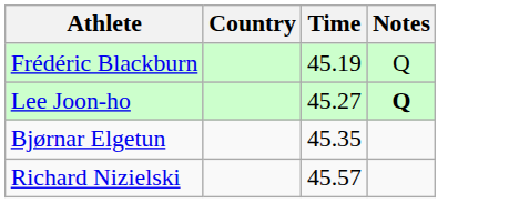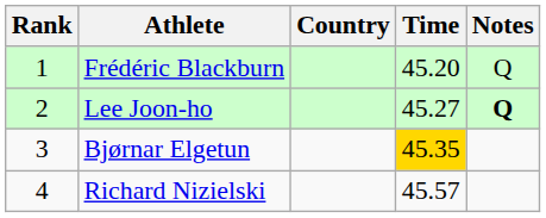 <table class="wikitable" style="text-align:center">
 <tr>
+<th>Rank</th>
 <th>Athlete</th>
 <th>Country</th>
 <th>Time</th>
 <th>Notes</th>
 </tr>
 <tr bgcolor=ccffcc>
+<td>1</td>
 <td align=left><a href='#'>Frédéric Blackburn</a></td>
 <td align=left></td>
-<td>45.19</td>
+<td>45.20</td>
 <td>Q</td>
 </tr>
 <tr bgcolor=ccffcc>
+<td>2</td>
 <td align=left><a href='#'>Lee Joon-ho</a></td>
 <td align=left></td>
 <td>45.27</td>
 <td><strong>Q</strong></td>
 </tr>
 <tr>
+<td>3</td>
 <td align=left><a href='#'>Bjørnar Elgetun</a></td>
 <td align=left></td>
-<td>45.35</td>
+<td style="background: gold;">45.35</td>
 <td></td>
 </tr>
 <tr>
+<td>4</td>
 <td align=left><a href='#'>Richard Nizielski</a></td>
 <td align=left></td>
 <td>45.57</td>
 <td></td>
 </tr>
 </table>
